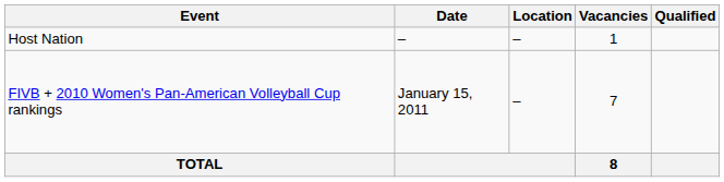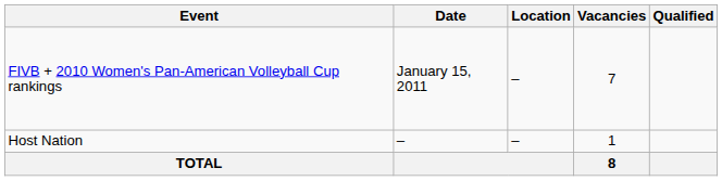 <table class="wikitable" width=800>
 <tr>
 <th>Event</th>
 <th>Date</th>
 <th>Location</th>
 <th>Vacancies</th>
 <th>Qualified</th>
 </tr>
 <tr>
+<td><a href='#'>FIVB</a> + <a href='#'>2010 Women's Pan-American Volleyball Cup</a> rankings</td>
+<td>January 15, 2011</td>
+<td>–</td>
+<td align=center>7</td>
+<td> <br>  <br>  <br>  <br>  <br>  <br> </td>
+</tr>
+<tr>
 <td>Host Nation</td>
 <td>–</td>
 <td>–</td>
 <td align=center>1</td>
 <td></td>
-</tr>
-<tr>
-<td><a href='#'>FIVB</a> + <a href='#'>2010 Women's Pan-American Volleyball Cup</a> rankings</td>
-<td>January 15, 2011</td>
-<td>–</td>
-<td align=center>7</td>
-<td> <br>  <br>  <br>  <br>  <br>  <br> </td>
 </tr>
 <tr>
 <th>TOTAL</th>
 <th colspan="2"></th>
 <th>8</th>
 <th></th>
 </tr>
 </table>
